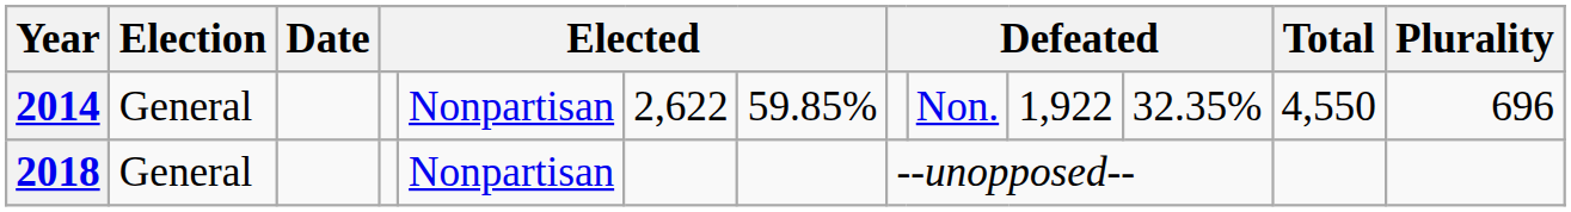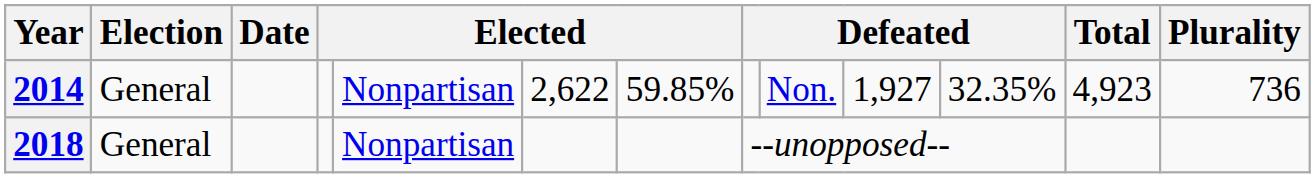 <table class=wikitable>
 <tr>
 <th>Year</th>
 <th>Election</th>
 <th>Date</th>
 <th ! colspan="4">Elected</th>
 <th ! colspan="4">Defeated</th>
 <th>Total</th>
 <th>Plurality</th>
 </tr>
 <tr>
 <th valign="top"><a href='#'>2014</a></th>
 <td valign="top">General</td>
 <td valign="top"></td>
 <td valign="top"></td>
 <td valign="top" ><a href='#'>Nonpartisan</a></td>
 <td valign="top" align="right">2,622</td>
 <td valign="top" align="right">59.85%</td>
 <td valign="top"></td>
 <td valign="top" ><a href='#'>Non.</a></td>
-<td valign="top" align="right">1,922</td>
+<td valign="top" align="right">1,927</td>
 <td valign="top" align="right">32.35%</td>
-<td valign="top" align="right">4,550</td>
-<td valign="top" align="right">696</td>
+<td valign="top" align="right">4,923</td>
+<td valign="top" align="right">736</td>
 </tr>
 <tr>
 <th valign="top"><a href='#'>2018</a></th>
 <td valign="top">General</td>
 <td valign="top"></td>
 <td valign="top"></td>
 <td valign="top" ><a href='#'>Nonpartisan</a></td>
 <td valign="top" align="right"></td>
 <td valign="top" align="right"></td>
 <td valign="top" colspan="4"><em>--unopposed--</em></td>
 <td valign="top" align="right"></td>
 <td valign="top" align="right"></td>
 </tr>
 </table>
